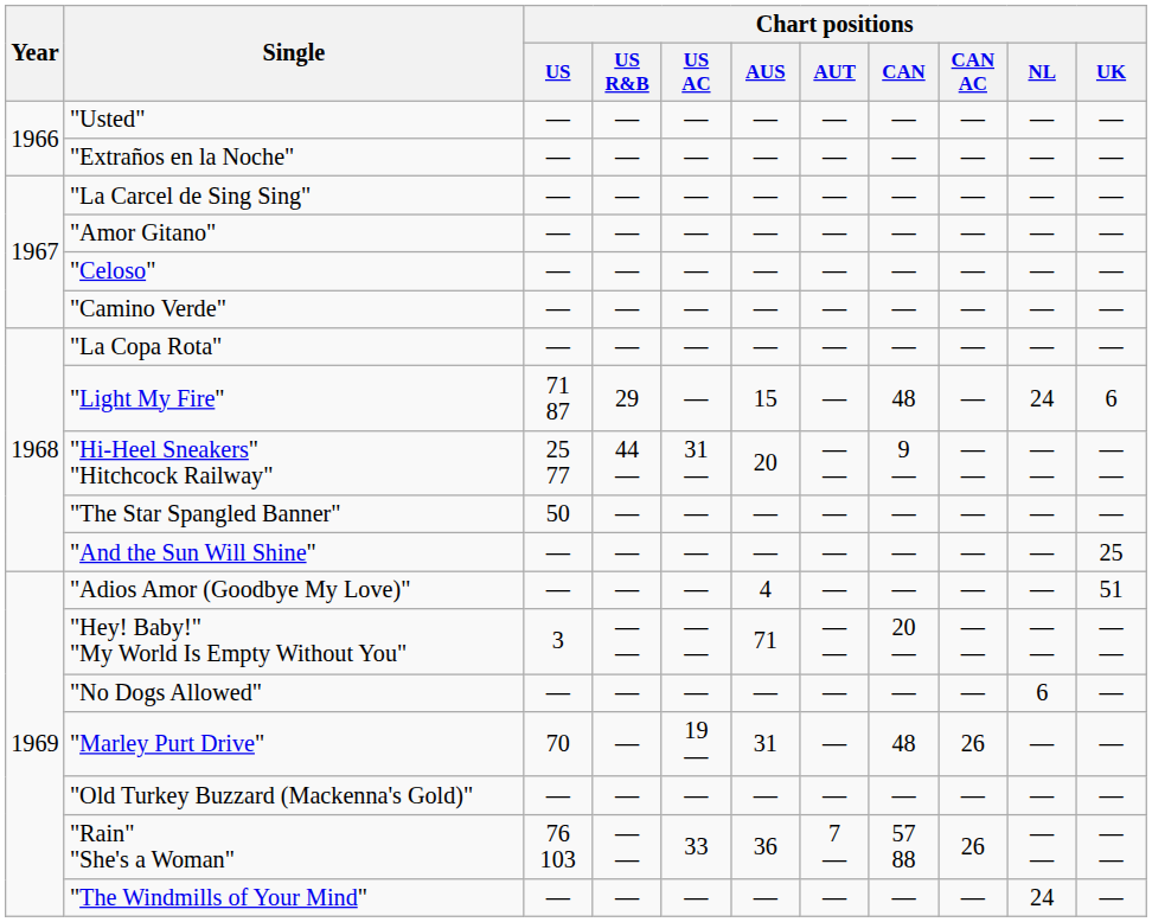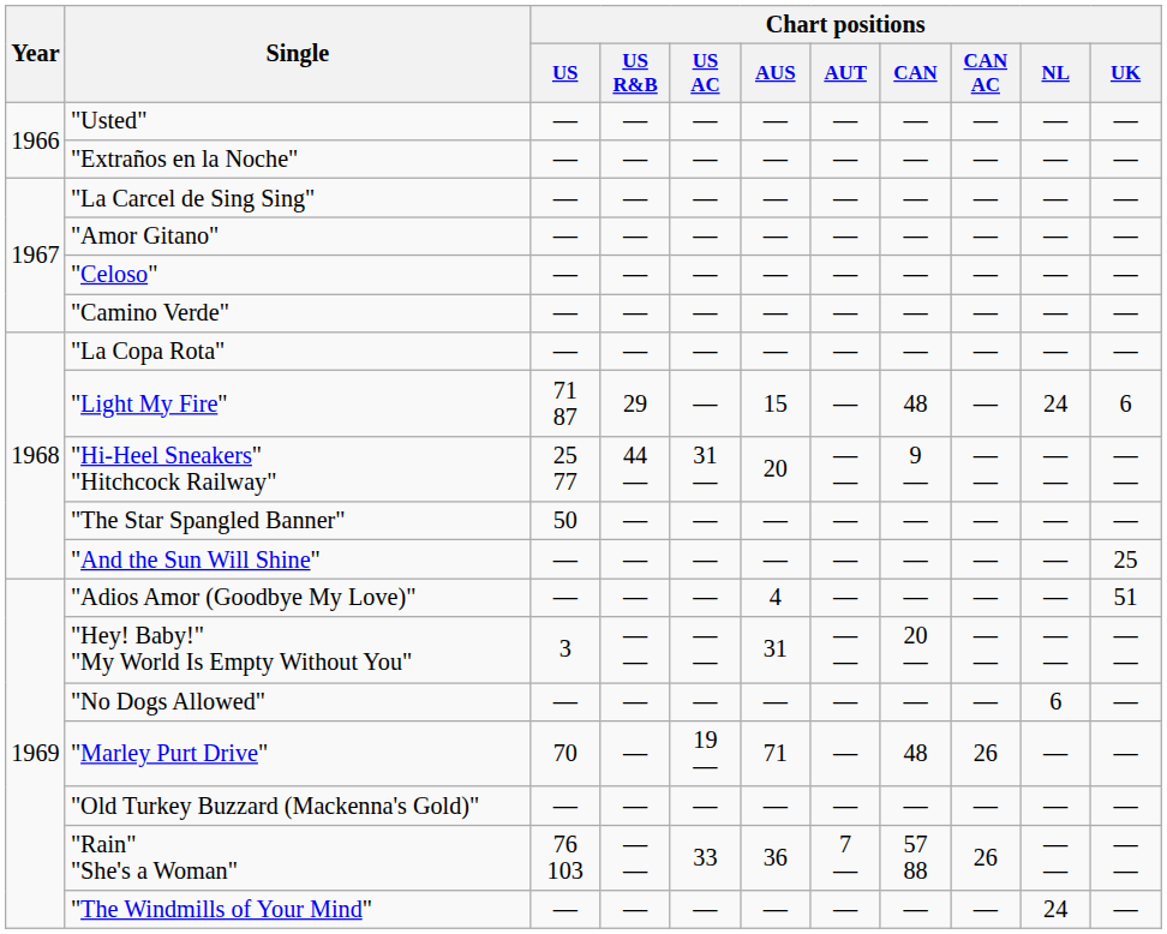 <table class="wikitable" style="text-align:center;">
 <tr>
 <th rowspan="2">Year</th>
 <th style="width:300px;" rowspan="2">Single</th>
 <th colspan="9">Chart positions</th>
 </tr>
 <tr style="font-size:smaller;">
 <th style="width:40px;"><a href='#'>US</a><br></th>
 <th style="width:40px;"><a href='#'>US<br>R&B</a><br></th>
 <th style="width:40px;"><a href='#'>US<br>AC</a><br></th>
 <th style="width:40px;"><a href='#'>AUS</a><br></th>
 <th style="width:40px;"><a href='#'>AUT</a><br></th>
 <th style="width:40px;"><a href='#'>CAN</a><br></th>
 <th style="width:40px;"><a href='#'>CAN<br>AC</a><br></th>
 <th style="width:40px;"><a href='#'>NL</a><br></th>
 <th style="width:40px;"><a href='#'>UK</a><br></th>
 </tr>
 <tr>
 <td rowspan="2">1966</td>
 <td style="text-align:left;">"Usted"</td>
 <td>—</td>
 <td>—</td>
 <td>—</td>
 <td>—</td>
 <td>—</td>
 <td>—</td>
 <td>—</td>
 <td>—</td>
 <td>—</td>
 </tr>
 <tr>
 <td style="text-align:left;">"Extraños en la Noche"</td>
 <td>—</td>
 <td>—</td>
 <td>—</td>
 <td>—</td>
 <td>—</td>
 <td>—</td>
 <td>—</td>
 <td>—</td>
 <td>—</td>
 </tr>
 <tr>
 <td rowspan="4">1967</td>
 <td style="text-align:left;">"La Carcel de Sing Sing"</td>
 <td>—</td>
 <td>—</td>
 <td>—</td>
 <td>—</td>
 <td>—</td>
 <td>—</td>
 <td>—</td>
 <td>—</td>
 <td>—</td>
 </tr>
 <tr>
 <td style="text-align:left;">"Amor Gitano"</td>
 <td>—</td>
 <td>—</td>
 <td>—</td>
 <td>—</td>
 <td>—</td>
 <td>—</td>
 <td>—</td>
 <td>—</td>
 <td>—</td>
 </tr>
 <tr>
 <td style="text-align:left;">"<a href='#'>Celoso</a>"</td>
 <td>—</td>
 <td>—</td>
 <td>—</td>
 <td>—</td>
 <td>—</td>
 <td>—</td>
 <td>—</td>
 <td>—</td>
 <td>—</td>
 </tr>
 <tr>
 <td style="text-align:left;">"Camino Verde"</td>
 <td>—</td>
 <td>—</td>
 <td>—</td>
 <td>—</td>
 <td>—</td>
 <td>—</td>
 <td>—</td>
 <td>—</td>
 <td>—</td>
 </tr>
 <tr>
 <td rowspan="5">1968</td>
 <td style="text-align:left;">"La Copa Rota"</td>
 <td>—</td>
 <td>—</td>
 <td>—</td>
 <td>—</td>
 <td>—</td>
 <td>—</td>
 <td>—</td>
 <td>—</td>
 <td>—</td>
 </tr>
 <tr>
 <td style="text-align:left;">"<a href='#'>Light My Fire</a>"</td>
 <td>71<br>87</td>
 <td>29</td>
 <td>—</td>
 <td>15</td>
 <td>—</td>
 <td>48</td>
 <td>—</td>
 <td>24</td>
 <td>6</td>
 </tr>
 <tr>
 <td style="text-align:left;">"<a href='#'>Hi-Heel Sneakers</a>"<br>"Hitchcock Railway"</td>
 <td>25<br>77</td>
 <td>44<br>—</td>
 <td>31<br>—</td>
 <td>20</td>
 <td>—<br>—</td>
 <td>9<br>—</td>
 <td>—<br>—</td>
 <td>—<br>—</td>
 <td>—<br>—</td>
 </tr>
 <tr>
 <td style="text-align:left;">"The Star Spangled Banner"</td>
 <td>50</td>
 <td>—</td>
 <td>—</td>
 <td>—</td>
 <td>—</td>
 <td>—</td>
 <td>—</td>
 <td>—</td>
 <td>—</td>
 </tr>
 <tr>
 <td style="text-align:left;">"<a href='#'>And the Sun Will Shine</a>"</td>
 <td>—</td>
 <td>—</td>
 <td>—</td>
 <td>—</td>
 <td>—</td>
 <td>—</td>
 <td>—</td>
 <td>—</td>
 <td>25</td>
 </tr>
 <tr>
 <td rowspan="7">1969</td>
 <td style="text-align:left;">"Adios Amor (Goodbye My Love)"</td>
 <td>—</td>
 <td>—</td>
 <td>—</td>
 <td>4</td>
 <td>—</td>
 <td>—</td>
 <td>—</td>
 <td>—</td>
 <td>51</td>
 </tr>
 <tr>
 <td style="text-align:left;">"Hey! Baby!"<br>"My World Is Empty Without You"</td>
 <td>3</td>
 <td>—<br>—</td>
 <td>—<br>—</td>
-<td>71</td>
+<td>31</td>
 <td>—<br>—</td>
 <td>20<br>—</td>
 <td>—<br>—</td>
 <td>—<br>—</td>
 <td>—<br>—</td>
 </tr>
 <tr>
 <td style="text-align:left;">"No Dogs Allowed"</td>
 <td>—</td>
 <td>—</td>
 <td>—</td>
 <td>—</td>
 <td>—</td>
 <td>—</td>
 <td>—</td>
 <td>6</td>
 <td>—</td>
 </tr>
 <tr>
 <td style="text-align:left;">"<a href='#'>Marley Purt Drive</a>"</td>
 <td>70</td>
 <td>—</td>
 <td>19<br>—</td>
-<td>31</td>
+<td>71</td>
 <td>—</td>
 <td>48</td>
 <td>26</td>
 <td>—</td>
 <td>—</td>
 </tr>
 <tr>
 <td style="text-align:left;">"Old Turkey Buzzard (Mackenna's Gold)"</td>
 <td>—</td>
 <td>—</td>
 <td>—</td>
 <td>—</td>
 <td>—</td>
 <td>—</td>
 <td>—</td>
 <td>—</td>
 <td>—</td>
 </tr>
 <tr>
 <td style="text-align:left;">"Rain"<br>"She's a Woman"</td>
 <td>76<br>103</td>
 <td>—<br>—</td>
 <td>33</td>
 <td>36</td>
 <td>7<br>—</td>
 <td>57<br>88</td>
 <td>26</td>
 <td>—<br>—</td>
 <td>—<br>—</td>
 </tr>
 <tr>
 <td style="text-align:left;">"<a href='#'>The Windmills of Your Mind</a>"</td>
 <td>—</td>
 <td>—</td>
 <td>—</td>
 <td>—</td>
 <td>—</td>
 <td>—</td>
 <td>—</td>
 <td>24</td>
 <td>—</td>
 </tr>
 </table>
